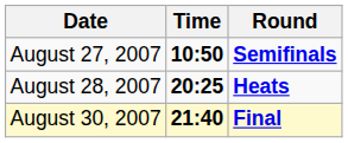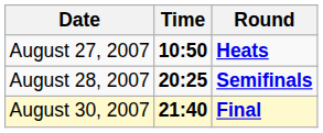 <table class="wikitable">
 <tr>
 <th>Date</th>
 <th>Time</th>
 <th>Round</th>
 </tr>
 <tr>
 <td>August 27, 2007</td>
 <td><strong>10:50</strong></td>
-<td><strong><a href='#'>Semifinals</a></strong></td>
+<td><strong><a href='#'>Heats</a></strong></td>
 </tr>
 <tr>
 <td>August 28, 2007</td>
 <td><strong>20:25</strong></td>
-<td><strong><a href='#'>Heats</a></strong></td>
+<td><strong><a href='#'>Semifinals</a></strong></td>
 </tr>
 <tr style=background:lemonchiffon>
 <td>August 30, 2007</td>
 <td><strong>21:40</strong></td>
 <td><strong><a href='#'>Final</a></strong></td>
 </tr>
 </table>
